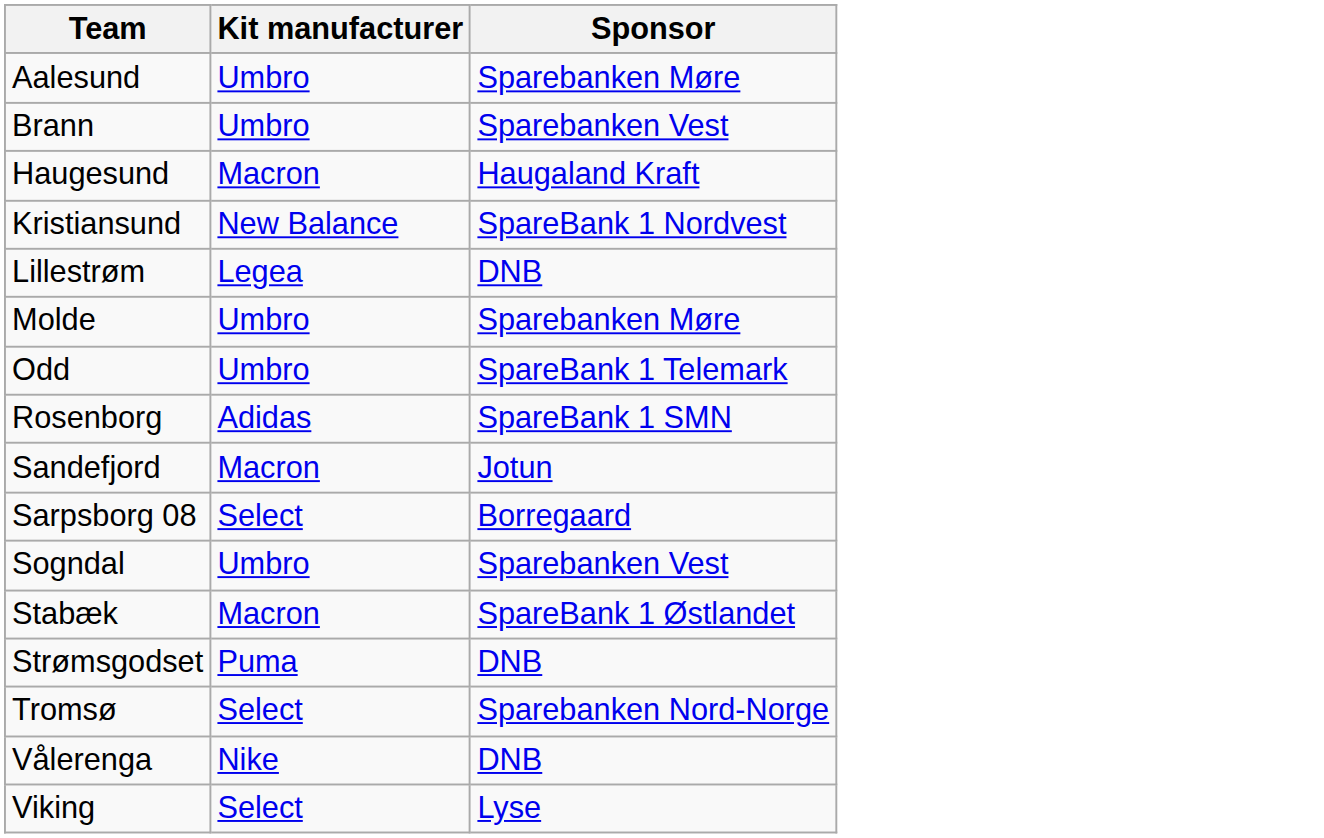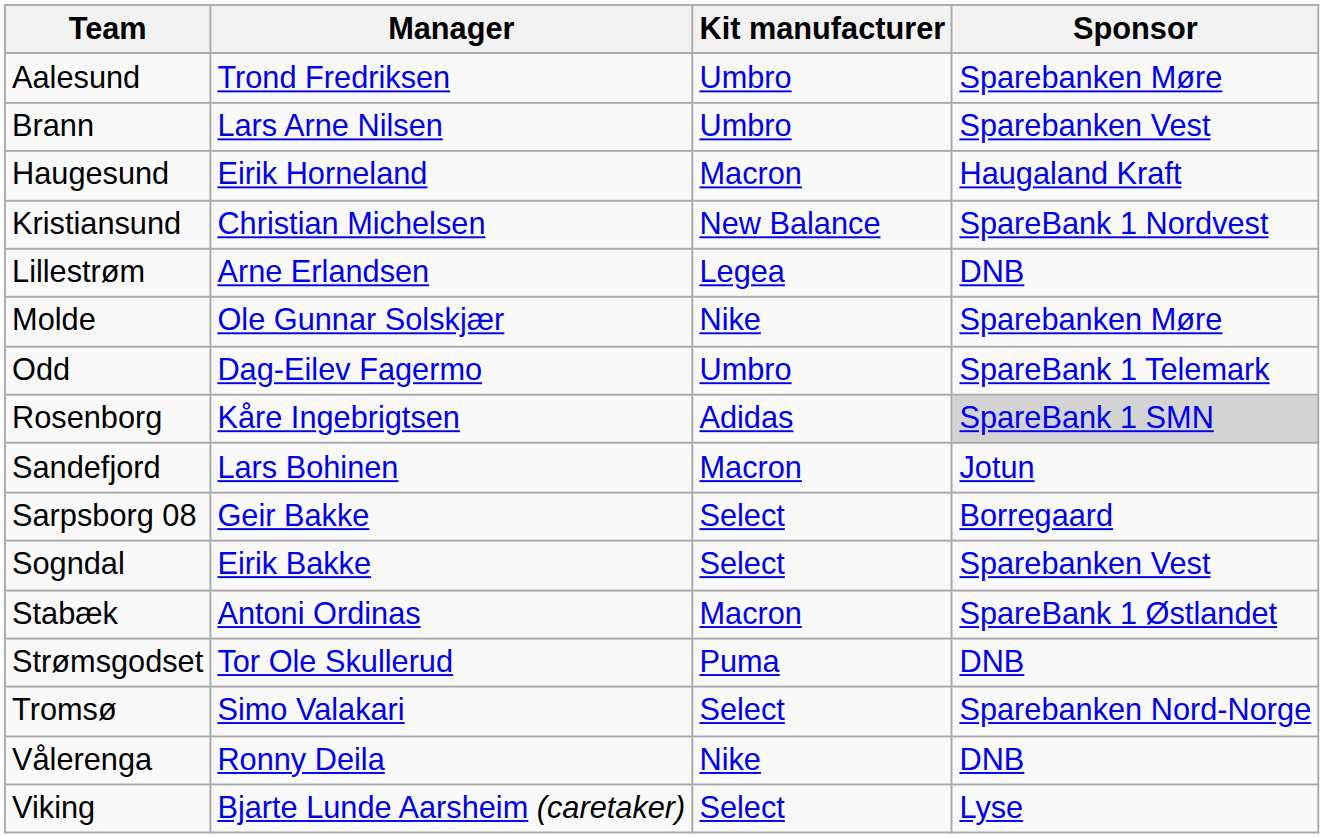 <table class="wikitable sortable" border="1">
 <tr>
 <th>Team</th>
+<th>Manager</th>
 <th>Kit manufacturer</th>
 <th>Sponsor</th>
 </tr>
 <tr>
 <td>Aalesund</td>
+<td> <a href='#'>Trond Fredriksen</a></td>
 <td><a href='#'>Umbro</a></td>
 <td><a href='#'>Sparebanken Møre</a></td>
 </tr>
 <tr>
 <td>Brann</td>
+<td> <a href='#'>Lars Arne Nilsen</a></td>
 <td><a href='#'>Umbro</a></td>
 <td><a href='#'>Sparebanken Vest</a></td>
 </tr>
 <tr>
 <td>Haugesund</td>
+<td> <a href='#'>Eirik Horneland</a></td>
 <td><a href='#'>Macron</a></td>
 <td><a href='#'>Haugaland Kraft</a></td>
 </tr>
 <tr>
 <td>Kristiansund</td>
+<td> <a href='#'>Christian Michelsen</a></td>
 <td><a href='#'>New Balance</a></td>
 <td><a href='#'>SpareBank 1 Nordvest</a></td>
 </tr>
 <tr>
 <td>Lillestrøm</td>
+<td> <a href='#'>Arne Erlandsen</a></td>
 <td><a href='#'>Legea</a></td>
 <td><a href='#'>DNB</a></td>
 </tr>
 <tr>
 <td>Molde</td>
-<td><a href='#'>Umbro</a></td>
+<td> <a href='#'>Ole Gunnar Solskjær</a></td>
+<td><a href='#'>Nike</a></td>
 <td><a href='#'>Sparebanken Møre</a></td>
 </tr>
 <tr>
 <td>Odd</td>
+<td> <a href='#'>Dag-Eilev Fagermo</a></td>
 <td><a href='#'>Umbro</a></td>
 <td><a href='#'>SpareBank 1 Telemark</a></td>
 </tr>
 <tr>
 <td>Rosenborg</td>
+<td> <a href='#'>Kåre Ingebrigtsen</a></td>
 <td><a href='#'>Adidas</a></td>
-<td><a href='#'>SpareBank 1 SMN</a></td>
+<td style="background: lightgrey;"><a href='#'>SpareBank 1 SMN</a></td>
 </tr>
 <tr>
 <td>Sandefjord</td>
+<td> <a href='#'>Lars Bohinen</a></td>
 <td><a href='#'>Macron</a></td>
 <td><a href='#'>Jotun</a></td>
 </tr>
 <tr>
 <td>Sarpsborg 08</td>
+<td> <a href='#'>Geir Bakke</a></td>
 <td><a href='#'>Select</a></td>
 <td><a href='#'>Borregaard</a></td>
 </tr>
 <tr>
 <td>Sogndal</td>
-<td><a href='#'>Umbro</a></td>
+<td> <a href='#'>Eirik Bakke</a></td>
+<td><a href='#'>Select</a></td>
 <td><a href='#'>Sparebanken Vest</a></td>
 </tr>
 <tr>
 <td>Stabæk</td>
+<td> <a href='#'>Antoni Ordinas</a></td>
 <td><a href='#'>Macron</a></td>
 <td><a href='#'>SpareBank 1 Østlandet</a></td>
 </tr>
 <tr>
 <td>Strømsgodset</td>
+<td> <a href='#'>Tor Ole Skullerud</a></td>
 <td><a href='#'>Puma</a></td>
 <td><a href='#'>DNB</a></td>
 </tr>
 <tr>
 <td>Tromsø</td>
+<td> <a href='#'>Simo Valakari</a></td>
 <td><a href='#'>Select</a></td>
 <td><a href='#'>Sparebanken Nord-Norge</a></td>
 </tr>
 <tr>
 <td>Vålerenga</td>
+<td> <a href='#'>Ronny Deila</a></td>
 <td><a href='#'>Nike</a></td>
 <td><a href='#'>DNB</a></td>
 </tr>
 <tr>
 <td>Viking</td>
+<td> <a href='#'>Bjarte Lunde Aarsheim</a> <em>(caretaker)</em></td>
 <td><a href='#'>Select</a></td>
 <td><a href='#'>Lyse</a></td>
 </tr>
 </table>
